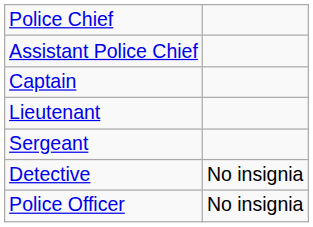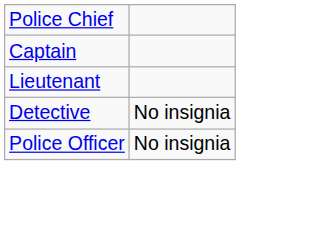 <table class="wikitable">
 <tr>
 <td><a href='#'>Police Chief</a></td>
-<td></td>
-</tr>
-<tr>
-<td><a href='#'>Assistant Police Chief</a></td>
 <td></td>
 </tr>
 <tr>
 <td><a href='#'>Captain</a></td>
 <td></td>
 </tr>
 <tr>
 <td><a href='#'>Lieutenant</a></td>
 <td></td>
 </tr>
 <tr>
-<td><a href='#'>Sergeant</a></td>
-<td></td>
-</tr>
-<tr>
 <td><a href='#'>Detective</a></td>
 <td>No insignia</td>
 </tr>
 <tr>
 <td><a href='#'>Police Officer</a></td>
 <td>No insignia</td>
 </tr>
 </table>
